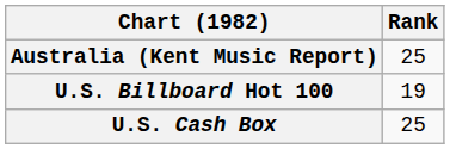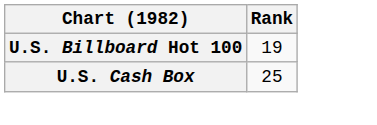 <table class="wikitable sortable plainrowheaders" style="text-align:center">
 <tr>
 <th>Chart (1982)</th>
 <th>Rank</th>
-</tr>
-<tr>
-<th scope="row">Australia (Kent Music Report)</th>
-<td>25</td>
 </tr>
 <tr>
 <th scope="row">U.S. <em>Billboard</em> Hot 100 </th>
 <td>19</td>
 </tr>
 <tr>
 <th scope="row">U.S. <em>Cash Box</em> </th>
 <td>25</td>
 </tr>
 </table>
